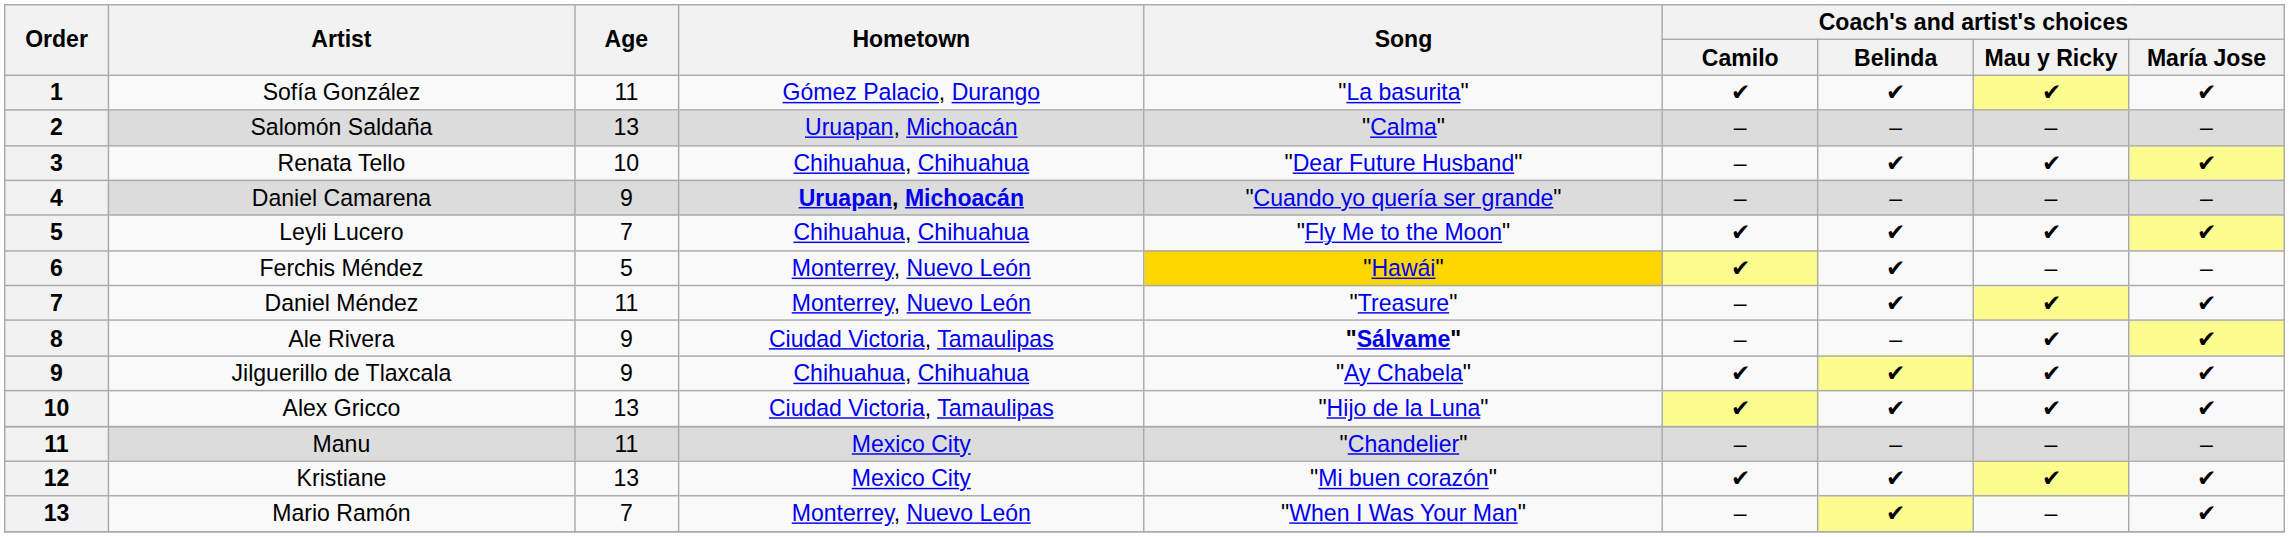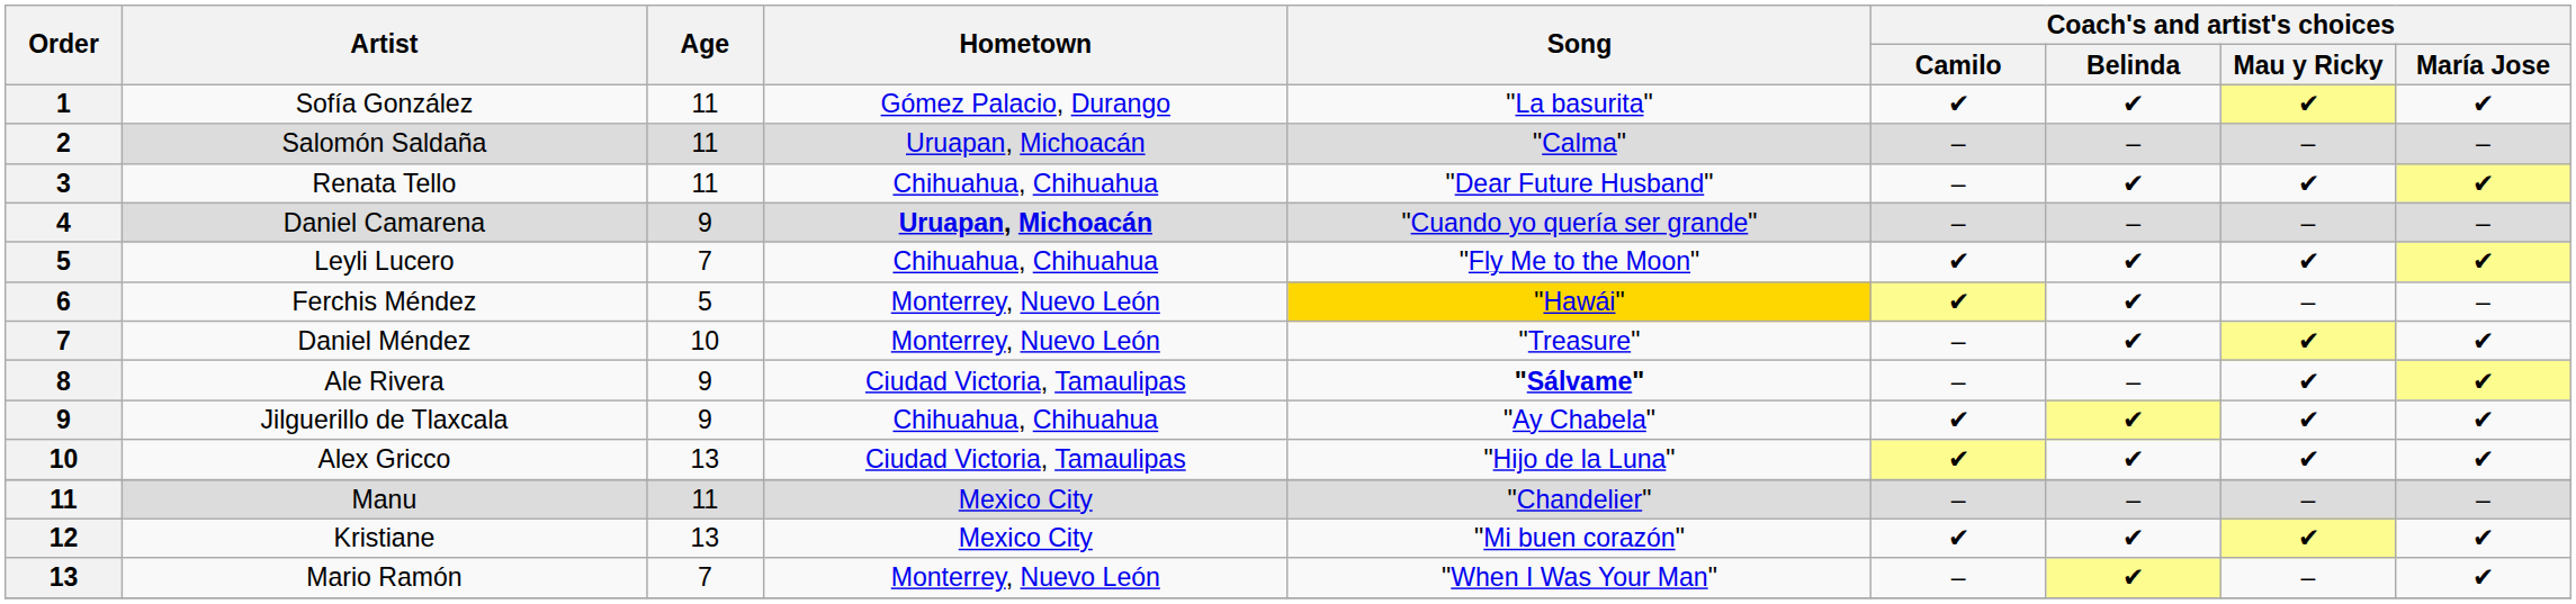 <table class="wikitable" style="text-align:center; line-height:17px; width:100%">
 <tr>
 <th scope="col" rowspan="2" style="width:04%">Order</th>
 <th scope="col" rowspan="2" style="width:18%">Artist</th>
 <th scope="col" rowspan="2" style="width:04%">Age</th>
 <th scope="col" rowspan="2" style="width:18%">Hometown</th>
 <th scope="col" rowspan="2" style="width:20%">Song</th>
 <th scope="col" colspan="4" style="width:24%">Coach's and artist's choices</th>
 </tr>
 <tr>
 <th style="width:06%">Camilo</th>
 <th style="width:06%">Belinda</th>
 <th style="width:06%">Mau y Ricky</th>
 <th style="width:06%">María Jose</th>
 </tr>
 <tr>
 <th>1</th>
 <td>Sofía González</td>
 <td>11</td>
 <td><a href='#'>Gómez Palacio</a>, <a href='#'>Durango</a></td>
 <td>"<a href='#'>La basurita</a>"</td>
 <td>✔</td>
 <td>✔</td>
 <td style="background:#fdfc8f">✔</td>
 <td>✔</td>
 </tr>
 <tr style="background:#dcdcdc">
 <th>2</th>
 <td>Salomón Saldaña</td>
-<td>13</td>
+<td>11</td>
 <td><a href='#'>Uruapan</a>, <a href='#'>Michoacán</a></td>
 <td>"<a href='#'>Calma</a>"</td>
 <td>–</td>
 <td>–</td>
 <td>–</td>
 <td>–</td>
 </tr>
 <tr>
 <th>3</th>
 <td>Renata Tello</td>
-<td>10</td>
+<td>11</td>
 <td><a href='#'>Chihuahua</a>, <a href='#'>Chihuahua</a></td>
 <td>"<a href='#'>Dear Future Husband</a>"</td>
 <td>–</td>
 <td>✔</td>
 <td>✔</td>
 <td style="background:#fdfc8f">✔</td>
 </tr>
 <tr style="background:#dcdcdc">
 <th>4</th>
 <td>Daniel Camarena</td>
 <td>9</td>
 <td><strong><a href='#'>Uruapan</a>, <a href='#'>Michoacán</a></strong></td>
 <td>"<a href='#'>Cuando yo quería ser grande</a>"</td>
 <td>–</td>
 <td>–</td>
 <td>–</td>
 <td>–</td>
 </tr>
 <tr>
 <th>5</th>
 <td>Leyli Lucero</td>
 <td>7</td>
 <td><a href='#'>Chihuahua</a>, <a href='#'>Chihuahua</a></td>
 <td>"<a href='#'>Fly Me to the Moon</a>"</td>
 <td>✔</td>
 <td>✔</td>
 <td>✔</td>
 <td style="background:#fdfc8f">✔</td>
 </tr>
 <tr>
 <th>6</th>
 <td>Ferchis Méndez</td>
 <td>5</td>
 <td><a href='#'>Monterrey</a>, <a href='#'>Nuevo León</a></td>
 <td style="background: gold;">"<a href='#'>Hawái</a>"</td>
 <td style="background:#fdfc8f">✔</td>
 <td>✔</td>
 <td>–</td>
 <td>–</td>
 </tr>
 <tr>
 <th>7</th>
 <td>Daniel Méndez</td>
-<td>11</td>
+<td>10</td>
 <td><a href='#'>Monterrey</a>, <a href='#'>Nuevo León</a></td>
 <td>"<a href='#'>Treasure</a>"</td>
 <td>–</td>
 <td>✔</td>
 <td style="background:#fdfc8f">✔</td>
 <td>✔</td>
 </tr>
 <tr>
 <th>8</th>
 <td>Ale Rivera</td>
 <td>9</td>
 <td><a href='#'>Ciudad Victoria</a>, <a href='#'>Tamaulipas</a></td>
 <td><strong>"<a href='#'>Sálvame</a>"</strong></td>
 <td>–</td>
 <td>–</td>
 <td>✔</td>
 <td style="background:#fdfc8f">✔</td>
 </tr>
 <tr>
 <th>9</th>
 <td>Jilguerillo de Tlaxcala</td>
 <td>9</td>
 <td><a href='#'>Chihuahua</a>, <a href='#'>Chihuahua</a></td>
 <td>"<a href='#'>Ay Chabela</a>"</td>
 <td>✔</td>
 <td style="background:#fdfc8f">✔</td>
 <td>✔</td>
 <td>✔</td>
 </tr>
 <tr>
 <th>10</th>
 <td>Alex Gricco</td>
 <td>13</td>
 <td><a href='#'>Ciudad Victoria</a>, <a href='#'>Tamaulipas</a></td>
 <td>"<a href='#'>Hijo de la Luna</a>"</td>
 <td style="background:#fdfc8f">✔</td>
 <td>✔</td>
 <td>✔</td>
 <td>✔</td>
 </tr>
 <tr>
 </tr>
 <tr style="background:#dcdcdc">
 <th>11</th>
 <td>Manu</td>
 <td>11</td>
 <td><a href='#'>Mexico City</a></td>
 <td>"<a href='#'>Chandelier</a>"</td>
 <td>–</td>
 <td>–</td>
 <td>–</td>
 <td>–</td>
 </tr>
 <tr>
 <th>12</th>
 <td>Kristiane</td>
 <td>13</td>
 <td><a href='#'>Mexico City</a></td>
 <td>"<a href='#'>Mi buen corazón</a>"</td>
 <td>✔</td>
 <td>✔</td>
 <td style="background:#fdfc8f">✔</td>
 <td>✔</td>
 </tr>
 <tr>
 <th>13</th>
 <td>Mario Ramón</td>
 <td>7</td>
 <td><a href='#'>Monterrey</a>, <a href='#'>Nuevo León</a></td>
 <td>"<a href='#'>When I Was Your Man</a>"</td>
 <td>–</td>
 <td style="background:#fdfc8f">✔</td>
 <td>–</td>
 <td>✔</td>
 </tr>
 <tr>
 </tr>
 </table>
